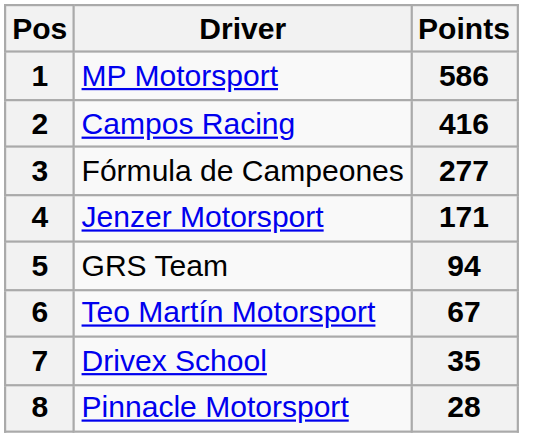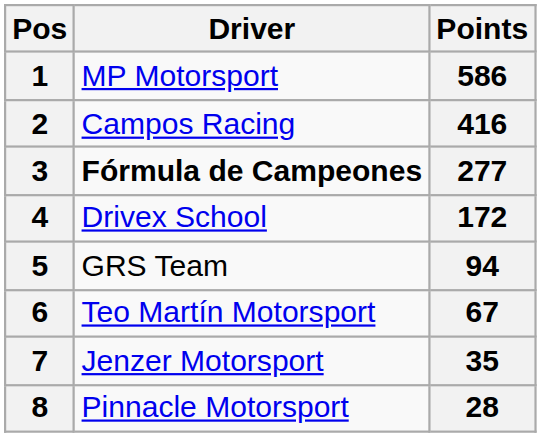 <table class="wikitable" style="font-size: 85%;">
 <tr>
 <th>Pos</th>
 <th>Driver</th>
 <th>Points</th>
 </tr>
 <tr>
 <th>1</th>
 <td> <a href='#'>MP Motorsport</a></td>
 <th>586</th>
 </tr>
 <tr>
 <th>2</th>
 <td> <a href='#'>Campos Racing</a></td>
 <th>416</th>
 </tr>
 <tr>
 <th>3</th>
-<td nowrap> Fórmula de Campeones</td>
+<td nowrap><strong> Fórmula de Campeones</strong></td>
 <th>277</th>
 </tr>
 <tr>
 <th>4</th>
-<td> <a href='#'>Jenzer Motorsport</a></td>
-<th>171</th>
+<td> <a href='#'>Drivex School</a></td>
+<th>172</th>
 </tr>
 <tr>
 <th>5</th>
 <td> GRS Team</td>
 <th>94</th>
 </tr>
 <tr>
 <th>6</th>
 <td> <a href='#'>Teo Martín Motorsport</a></td>
 <th>67</th>
 </tr>
 <tr>
 <th>7</th>
-<td> <a href='#'>Drivex School</a></td>
+<td> <a href='#'>Jenzer Motorsport</a></td>
 <th>35</th>
 </tr>
 <tr>
 <th>8</th>
 <td> <a href='#'>Pinnacle Motorsport</a></td>
 <th>28</th>
 </tr>
 </table>
